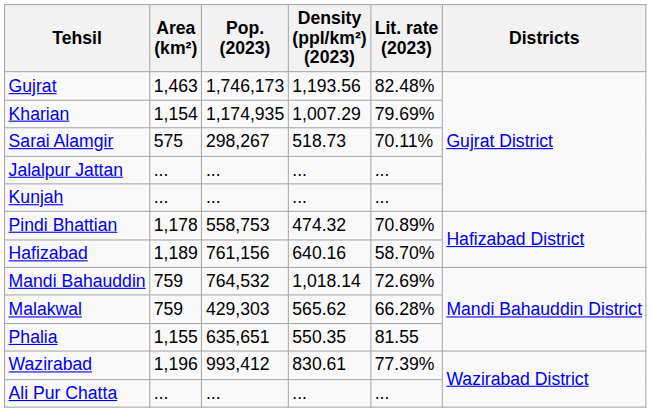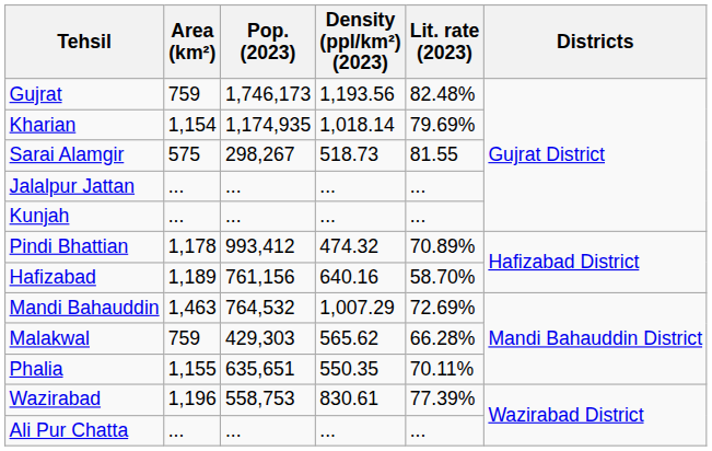 <table class="wikitable sortable static-row-numbers static-row-header-hash">
 <tr>
 <th>Tehsil</th>
 <th>Area<br>(km²)</th>
 <th>Pop.<br>(2023)</th>
 <th>Density<br>(ppl/km²)<br>(2023)</th>
 <th>Lit. rate<br>(2023)</th>
 <th>Districts</th>
 </tr>
 <tr>
 <td><a href='#'>Gujrat</a></td>
-<td>1,463</td>
+<td>759</td>
 <td>1,746,173</td>
 <td>1,193.56</td>
 <td>82.48%</td>
 <td rowspan="5"><a href='#'>Gujrat District</a></td>
 </tr>
 <tr>
 <td><a href='#'>Kharian</a></td>
 <td>1,154</td>
 <td>1,174,935</td>
-<td>1,007.29</td>
+<td>1,018.14</td>
 <td>79.69%</td>
 </tr>
 <tr>
 <td><a href='#'>Sarai Alamgir</a></td>
 <td>575</td>
 <td>298,267</td>
 <td>518.73</td>
-<td>70.11%</td>
+<td>81.55</td>
 </tr>
 <tr>
 <td><a href='#'>Jalalpur Jattan</a></td>
 <td>...</td>
 <td>...</td>
 <td>...</td>
 <td>...</td>
 </tr>
 <tr>
 <td><a href='#'>Kunjah</a></td>
 <td>...</td>
 <td>...</td>
 <td>...</td>
 <td>...</td>
 </tr>
 <tr>
 <td><a href='#'>Pindi Bhattian</a></td>
 <td>1,178</td>
-<td>558,753</td>
+<td>993,412</td>
 <td>474.32</td>
 <td>70.89%</td>
 <td rowspan="2"><a href='#'>Hafizabad District</a></td>
 </tr>
 <tr>
 <td><a href='#'>Hafizabad</a></td>
 <td>1,189</td>
 <td>761,156</td>
 <td>640.16</td>
 <td>58.70%</td>
 </tr>
 <tr>
 <td><a href='#'>Mandi Bahauddin</a></td>
-<td>759</td>
+<td>1,463</td>
 <td>764,532</td>
-<td>1,018.14</td>
+<td>1,007.29</td>
 <td>72.69%</td>
 <td rowspan="3"><a href='#'>Mandi Bahauddin District</a></td>
 </tr>
 <tr>
 <td><a href='#'>Malakwal</a></td>
 <td>759</td>
 <td>429,303</td>
 <td>565.62</td>
 <td>66.28%</td>
 </tr>
 <tr>
 <td><a href='#'>Phalia</a></td>
 <td>1,155</td>
 <td>635,651</td>
 <td>550.35</td>
-<td>81.55</td>
+<td>70.11%</td>
 </tr>
 <tr>
 <td><a href='#'>Wazirabad</a></td>
 <td>1,196</td>
-<td>993,412</td>
+<td>558,753</td>
 <td>830.61</td>
 <td>77.39%</td>
 <td rowspan="2"><a href='#'>Wazirabad District</a></td>
 </tr>
 <tr>
 <td><a href='#'>Ali Pur Chatta</a></td>
 <td>...</td>
 <td>...</td>
 <td>...</td>
 <td>...</td>
 </tr>
 </table>
